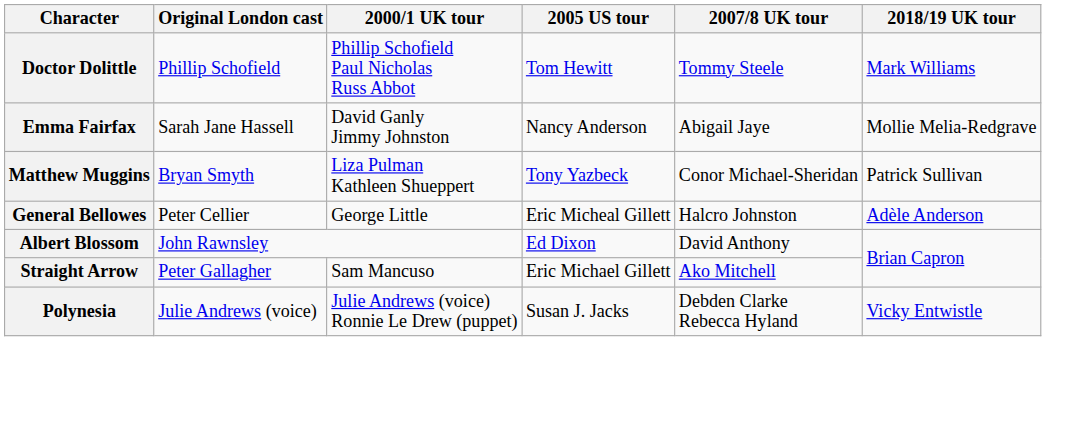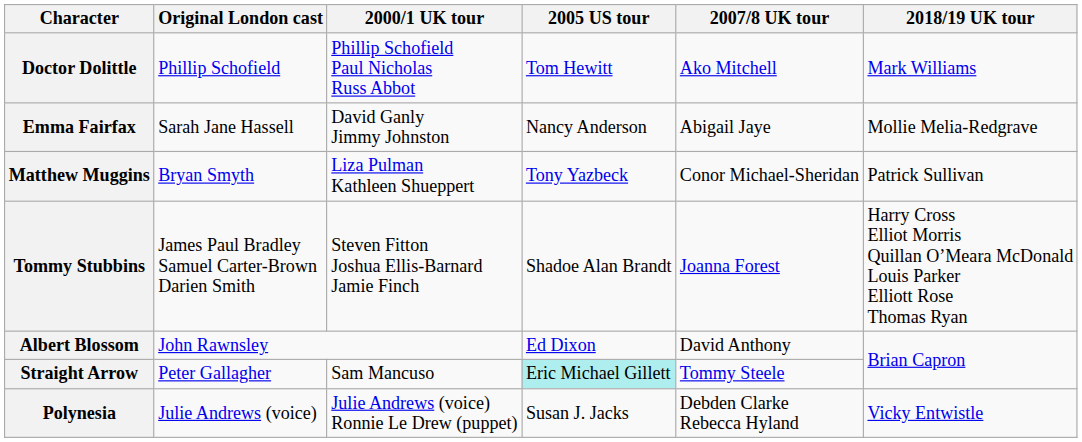 <table class="wikitable">
 <tr>
 <th>Character</th>
 <th>Original London cast</th>
 <th>2000/1 UK tour</th>
 <th>2005 US tour</th>
 <th>2007/8 UK tour</th>
 <th>2018/19 UK tour</th>
 </tr>
 <tr>
 <th>Doctor Dolittle</th>
 <td><a href='#'>Phillip Schofield</a></td>
 <td><a href='#'>Phillip Schofield</a><br><a href='#'>Paul Nicholas</a><br><a href='#'>Russ Abbot</a></td>
 <td><a href='#'>Tom Hewitt</a></td>
-<td><a href='#'>Tommy Steele</a></td>
+<td><a href='#'>Ako Mitchell</a></td>
 <td><a href='#'>Mark Williams</a></td>
 </tr>
 <tr>
 <th>Emma Fairfax</th>
 <td>Sarah Jane Hassell</td>
 <td>David Ganly<br>Jimmy Johnston</td>
 <td>Nancy Anderson</td>
 <td>Abigail Jaye</td>
 <td>Mollie Melia-Redgrave</td>
 </tr>
 <tr>
 <th>Matthew Muggins</th>
 <td><a href='#'>Bryan Smyth</a></td>
 <td><a href='#'>Liza Pulman</a><br>Kathleen Shueppert</td>
 <td><a href='#'>Tony Yazbeck</a></td>
 <td>Conor Michael-Sheridan</td>
 <td>Patrick Sullivan</td>
 </tr>
 <tr>
-<th>General Bellowes</th>
-<td>Peter Cellier</td>
-<td>George Little</td>
-<td>Eric Micheal Gillett</td>
-<td>Halcro Johnston</td>
-<td><a href='#'>Adèle Anderson</a></td>
+<th>Tommy Stubbins</th>
+<td>James Paul Bradley<br>Samuel Carter-Brown<br>Darien Smith</td>
+<td>Steven Fitton<br>Joshua Ellis-Barnard<br>Jamie Finch</td>
+<td>Shadoe Alan Brandt</td>
+<td><a href='#'>Joanna Forest</a></td>
+<td>Harry Cross<br>Elliot Morris<br>Quillan O’Meara McDonald<br>Louis Parker<br>Elliott Rose<br>Thomas Ryan</td>
 </tr>
 <tr>
 <th>Albert Blossom</th>
 <td colspan="2"><a href='#'>John Rawnsley</a></td>
 <td><a href='#'>Ed Dixon</a></td>
 <td>David Anthony</td>
 <td rowspan="2"><a href='#'>Brian Capron</a></td>
 </tr>
 <tr>
 <th>Straight Arrow</th>
 <td><a href='#'>Peter Gallagher</a></td>
 <td>Sam Mancuso</td>
-<td>Eric Michael Gillett</td>
-<td><a href='#'>Ako Mitchell</a></td>
+<td style="background: paleturquoise;">Eric Michael Gillett</td>
+<td><a href='#'>Tommy Steele</a></td>
 </tr>
 <tr>
 <th>Polynesia</th>
 <td><a href='#'>Julie Andrews</a> (voice)</td>
 <td><a href='#'>Julie Andrews</a> (voice)<br>Ronnie Le Drew (puppet)</td>
 <td>Susan J. Jacks</td>
 <td>Debden Clarke<br>Rebecca Hyland</td>
 <td><a href='#'>Vicky Entwistle</a></td>
 </tr>
 </table>
